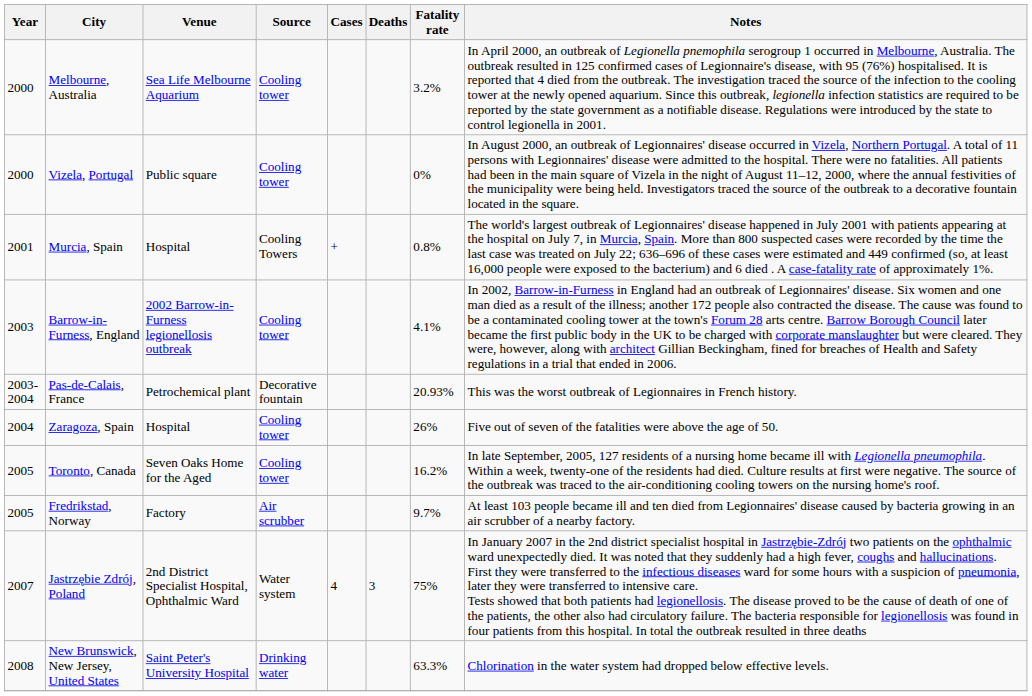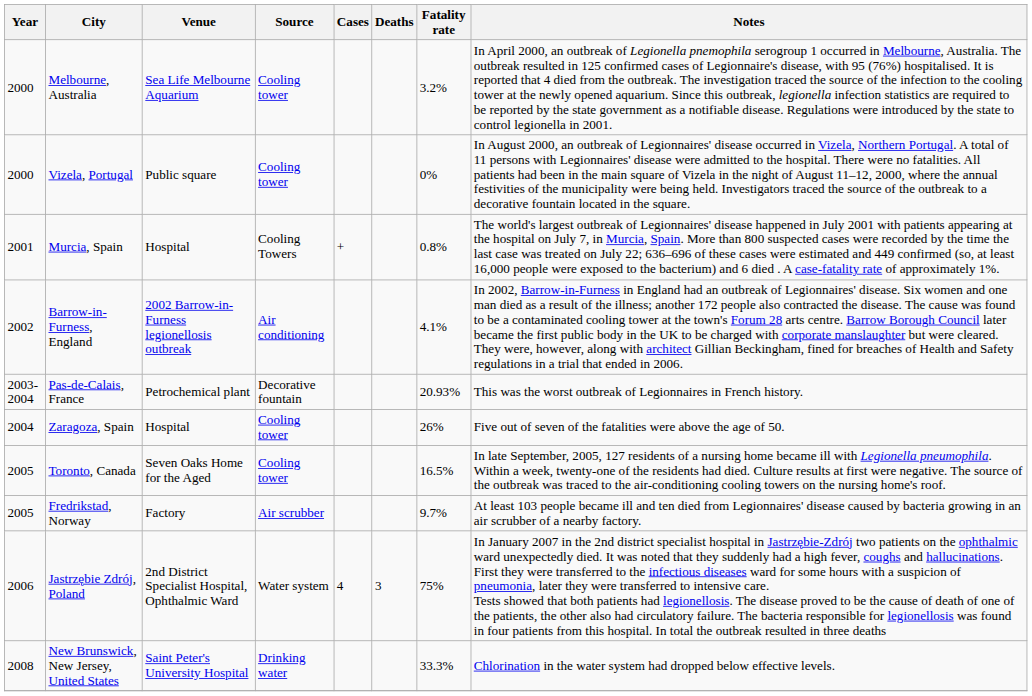 <table class="wikitable sortable">
 <tr>
 <th>Year</th>
 <th>City</th>
 <th>Venue</th>
 <th>Source</th>
 <th>Cases</th>
 <th>Deaths</th>
 <th>Fatality rate</th>
 <th>Notes</th>
 </tr>
 <tr>
 <td>2000</td>
 <td><a href='#'>Melbourne</a>, Australia</td>
 <td><a href='#'>Sea Life Melbourne Aquarium</a></td>
 <td><a href='#'>Cooling tower</a></td>
 <td></td>
 <td></td>
 <td>3.2%</td>
 <td>In April 2000, an outbreak of <em>Legionella pnemophila</em> serogroup 1 occurred in <a href='#'>Melbourne</a>, Australia. The outbreak resulted in 125 confirmed cases of Legionnaire's disease, with 95 (76%) hospitalised. It is reported that 4 died from the outbreak. The investigation traced the source of the infection to the cooling tower at the newly opened aquarium.  Since this outbreak, <em>legionella</em> infection statistics are required to be reported by the state government as a notifiable disease.  Regulations were introduced by the state to control legionella in 2001.</td>
 </tr>
 <tr>
 <td>2000</td>
 <td><a href='#'>Vizela</a>, <a href='#'>Portugal</a></td>
 <td>Public square</td>
 <td><a href='#'>Cooling tower</a></td>
 <td></td>
 <td></td>
 <td>0%</td>
 <td>In August 2000, an outbreak of Legionnaires' disease occurred in <a href='#'>Vizela</a>, <a href='#'>Northern Portugal</a>. A total of 11 persons with Legionnaires' disease were admitted to the hospital. There were no fatalities. All patients had been in the main square of Vizela in the night of August 11–12, 2000, where the annual festivities of the municipality were being held. Investigators traced the source of the outbreak to a decorative fountain located in the square.</td>
 </tr>
 <tr>
 <td>2001</td>
 <td><a href='#'>Murcia</a>, Spain</td>
 <td>Hospital</td>
 <td>Cooling Towers</td>
 <td>+</td>
 <td></td>
 <td>0.8%</td>
 <td>The world's largest outbreak of Legionnaires' disease happened in July 2001 with patients appearing at the hospital on July 7, in <a href='#'>Murcia</a>, <a href='#'>Spain</a>. More than 800 suspected cases were recorded by the time the last case was treated on July 22; 636–696 of these cases were estimated and 449 confirmed (so, at least 16,000 people were exposed to the bacterium) and 6 died . A <a href='#'>case-fatality rate</a> of approximately 1%.</td>
 </tr>
 <tr>
-<td>2003</td>
+<td>2002</td>
 <td><a href='#'>Barrow-in-Furness</a>, England</td>
 <td><a href='#'>2002 Barrow-in-Furness legionellosis outbreak</a></td>
-<td><a href='#'>Cooling tower</a></td>
+<td><a href='#'>Air conditioning</a></td>
 <td></td>
 <td></td>
 <td>4.1%</td>
 <td>In 2002, <a href='#'>Barrow-in-Furness</a> in England had an outbreak of Legionnaires' disease. Six women and one man died as a result of the illness; another 172 people also contracted the disease. The cause was found to be a contaminated cooling tower at the town's <a href='#'>Forum 28</a> arts centre. <a href='#'>Barrow Borough Council</a> later became the first public body in the UK to be charged with <a href='#'>corporate manslaughter</a> but were cleared. They were, however, along with <a href='#'>architect</a> Gillian Beckingham, fined for breaches of Health and Safety regulations in a trial that ended in 2006.</td>
 </tr>
 <tr>
 <td>2003-2004</td>
 <td><a href='#'>Pas-de-Calais</a>, France</td>
 <td>Petrochemical plant</td>
 <td>Decorative fountain</td>
 <td></td>
 <td></td>
 <td>20.93%</td>
 <td>This was the worst outbreak of Legionnaires in French history.</td>
 </tr>
 <tr>
 <td>2004</td>
 <td><a href='#'>Zaragoza</a>, Spain</td>
 <td>Hospital</td>
 <td><a href='#'>Cooling tower</a></td>
 <td></td>
 <td></td>
 <td>26%</td>
 <td>Five out of seven of the fatalities were above the age of 50.</td>
 </tr>
 <tr>
 <td>2005</td>
 <td><a href='#'>Toronto</a>, Canada</td>
 <td>Seven Oaks Home for the Aged</td>
 <td><a href='#'>Cooling tower</a></td>
 <td></td>
 <td></td>
-<td>16.2%</td>
+<td>16.5%</td>
 <td>In late September, 2005, 127 residents of a nursing home became ill with <em><a href='#'>Legionella pneumophila</a></em>. Within a week, twenty-one of the residents had died. Culture results at first were negative. The source of the outbreak was traced to the air-conditioning cooling towers on the nursing home's roof.</td>
 </tr>
 <tr>
 <td>2005</td>
 <td><a href='#'>Fredrikstad</a>, Norway</td>
 <td>Factory</td>
 <td><a href='#'>Air scrubber</a></td>
 <td></td>
 <td></td>
 <td>9.7%</td>
 <td>At least 103 people became ill and ten died from Legionnaires' disease caused by bacteria growing in an air scrubber of a nearby factory.</td>
 </tr>
 <tr>
-<td>2007</td>
+<td>2006</td>
 <td><a href='#'>Jastrzębie Zdrój</a>, <a href='#'>Poland</a></td>
 <td>2nd District Specialist Hospital, Ophthalmic Ward</td>
 <td>Water system</td>
 <td>4</td>
 <td>3</td>
 <td>75%</td>
 <td>In January 2007 in the 2nd district specialist hospital in <a href='#'>Jastrzębie-Zdrój</a> two patients on the <a href='#'>ophthalmic</a> ward unexpectedly died. It was noted that they suddenly had a high fever, <a href='#'>coughs</a> and <a href='#'>hallucinations</a>. First they were transferred to the <a href='#'>infectious diseases</a> ward for some hours with a suspicion of <a href='#'>pneumonia</a>, later they were transferred to intensive care.<br>Tests showed that both patients had <a href='#'>legionellosis</a>. The disease proved to be the cause of death of one of the patients, the other also had circulatory failure. The bacteria responsible for <a href='#'>legionellosis</a> was found in four patients from this hospital. In total the outbreak resulted in three deaths</td>
 </tr>
 <tr>
 <td>2008</td>
 <td><a href='#'>New Brunswick</a>, New Jersey, <a href='#'>United States</a></td>
 <td><a href='#'>Saint Peter's University Hospital</a></td>
 <td><a href='#'>Drinking water</a></td>
 <td></td>
 <td></td>
-<td>63.3%</td>
+<td>33.3%</td>
 <td><a href='#'>Chlorination</a> in the water system had dropped below effective levels.</td>
 </tr>
 <tr>
 </tr>
 </table>
